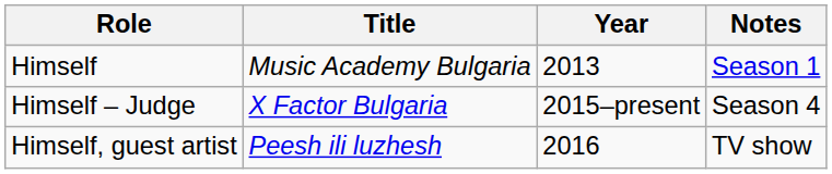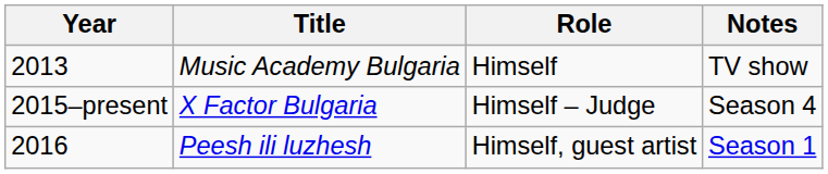 <table class="wikitable sortable">
 <tr>
+<th>Year</th>
+<th>Title</th>
 <th>Role</th>
-<th>Title</th>
-<th>Year</th>
 <th class="unsortable">Notes</th>
 </tr>
 <tr>
+<td>2013</td>
+<td><em>Music Academy Bulgaria</em></td>
 <td>Himself</td>
-<td><em>Music Academy Bulgaria</em></td>
-<td>2013</td>
-<td><a href='#'>Season 1</a></td>
+<td>TV show</td>
 </tr>
 <tr>
+<td>2015–present</td>
+<td><em><a href='#'>X Factor Bulgaria</a></em></td>
 <td>Himself – Judge</td>
-<td><em><a href='#'>X Factor Bulgaria</a></em></td>
-<td>2015–present</td>
 <td>Season 4</td>
 </tr>
 <tr>
+<td>2016</td>
+<td><em><a href='#'>Peesh ili luzhesh</a></em></td>
 <td>Himself, guest artist</td>
-<td><em><a href='#'>Peesh ili luzhesh</a></em></td>
-<td>2016</td>
-<td>TV show</td>
+<td><a href='#'>Season 1</a></td>
 </tr>
 </table>
